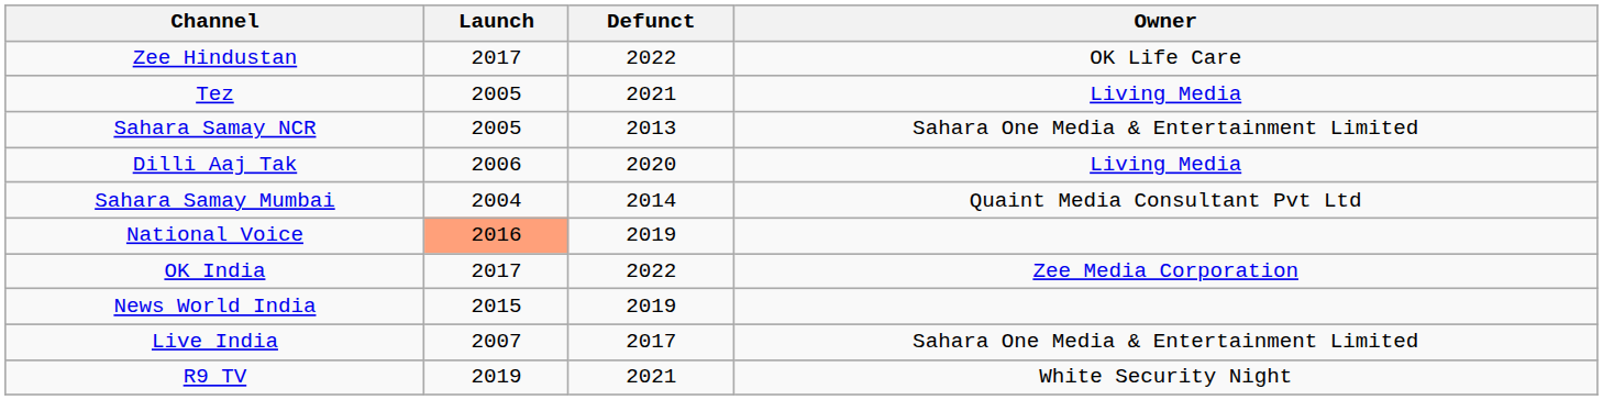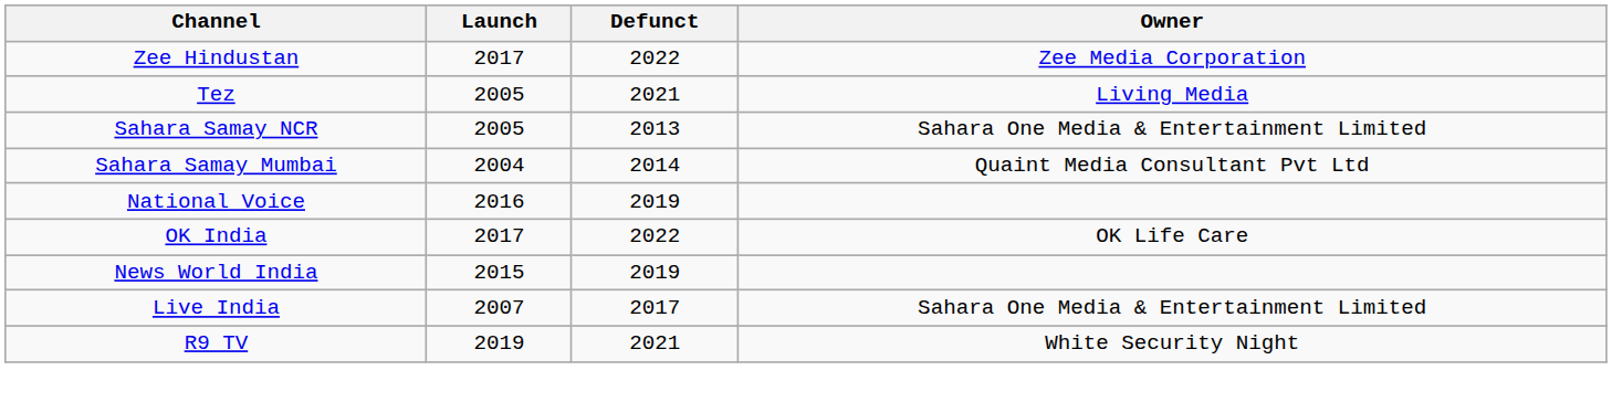 <table class="wikitable sortable" style="border-collapse:collapse; font-size: 90%; text-align:center" width="100%">
 <tr>
 <th>Channel</th>
 <th>Launch</th>
 <th>Defunct</th>
 <th>Owner</th>
 </tr>
 <tr>
 <td><a href='#'>Zee Hindustan</a></td>
 <td>2017</td>
 <td>2022</td>
-<td>OK Life Care</td>
+<td><a href='#'>Zee Media Corporation</a></td>
 </tr>
 <tr>
 <td><a href='#'>Tez</a></td>
 <td>2005</td>
 <td>2021</td>
 <td><a href='#'>Living Media</a></td>
 </tr>
 <tr>
 <td><a href='#'>Sahara Samay NCR</a></td>
 <td>2005</td>
 <td>2013</td>
 <td>Sahara One Media & Entertainment Limited</td>
 </tr>
 <tr>
-<td><a href='#'>Dilli Aaj Tak</a></td>
-<td>2006</td>
-<td>2020</td>
-<td><a href='#'>Living Media</a></td>
-</tr>
-<tr>
 <td><a href='#'>Sahara Samay Mumbai</a></td>
 <td>2004</td>
 <td>2014</td>
 <td>Quaint Media Consultant Pvt Ltd</td>
 </tr>
 <tr>
 <td><a href='#'>National Voice</a></td>
-<td style="background: lightsalmon;">2016</td>
+<td>2016</td>
 <td>2019</td>
 <td></td>
 </tr>
 <tr>
 <td><a href='#'>OK India</a></td>
 <td>2017</td>
 <td>2022</td>
-<td><a href='#'>Zee Media Corporation</a></td>
+<td>OK Life Care</td>
 </tr>
 <tr>
 <td><a href='#'>News World India</a></td>
 <td>2015</td>
 <td>2019</td>
 <td></td>
 </tr>
 <tr>
 <td><a href='#'>Live India</a></td>
 <td>2007</td>
 <td>2017</td>
 <td>Sahara One Media & Entertainment Limited</td>
 </tr>
 <tr>
 <td><a href='#'>R9 TV</a></td>
 <td>2019</td>
 <td>2021</td>
 <td>White Security Night</td>
 </tr>
 </table>
